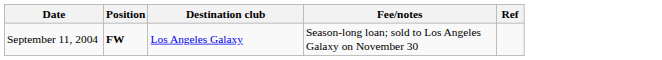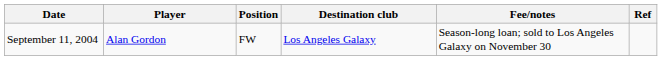 <table class="wikitable" style="font-size:95%;">
 <tr>
 <th width=125px>Date</th>
+<th width=170px>Player</th>
 <th width=50px>Position</th>
 <th width=200px>Destination club</th>
 <th width=250px>Fee/notes</th>
 <th width=30px>Ref</th>
 </tr>
 <tr>
 <td>September 11, 2004</td>
-<td><strong>FW</strong></td>
+<td> <a href='#'>Alan Gordon</a></td>
+<td>FW</td>
 <td> <a href='#'>Los Angeles Galaxy</a></td>
 <td>Season-long loan; sold to Los Angeles Galaxy on November 30</td>
 <td></td>
 </tr>
 </table>
